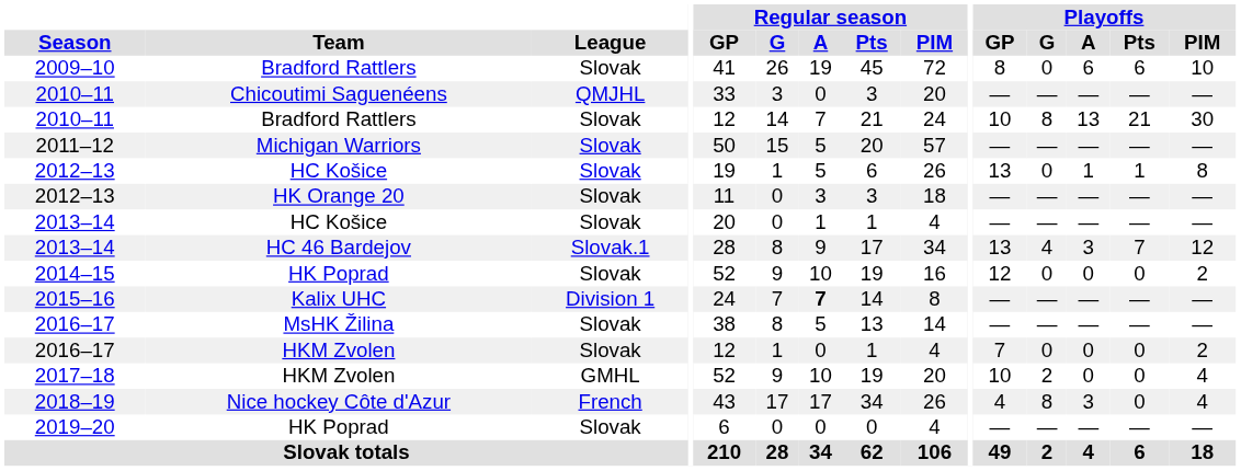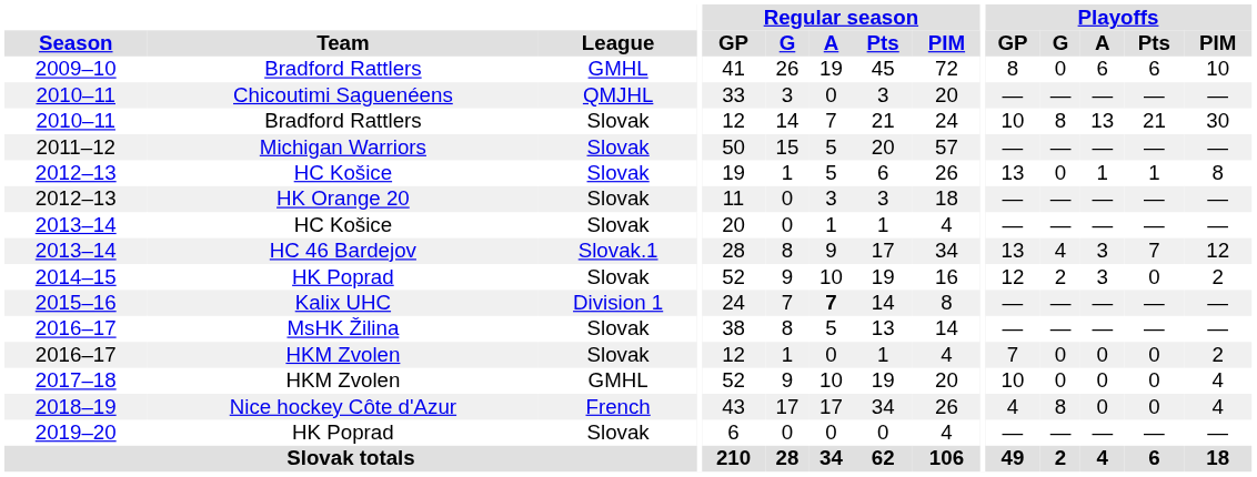 <table border="0" cellpadding="1" cellspacing="0" style="text-align:center; width:60em">
 <tr bgcolor="#e0e0e0">
 <th colspan="3" bgcolor="#ffffff"></th>
 <th rowspan="99" bgcolor="#ffffff"></th>
 <th colspan="5"><a href='#'>Regular season</a></th>
 <th rowspan="99" bgcolor="#ffffff"></th>
 <th colspan="5"><a href='#'>Playoffs</a></th>
 </tr>
 <tr bgcolor="#e0e0e0">
 <th><a href='#'>Season</a></th>
 <th>Team</th>
 <th>League</th>
 <th>GP</th>
 <th><a href='#'>G</a></th>
 <th><a href='#'>A</a></th>
 <th><a href='#'>Pts</a></th>
 <th><a href='#'>PIM</a></th>
 <th>GP</th>
 <th>G</th>
 <th>A</th>
 <th>Pts</th>
 <th>PIM</th>
 </tr>
 <tr>
 <td><a href='#'>2009–10</a></td>
 <td><a href='#'>Bradford Rattlers</a></td>
-<td>Slovak</td>
+<td><a href='#'>GMHL</a></td>
 <td>41</td>
 <td>26</td>
 <td>19</td>
 <td>45</td>
 <td>72</td>
 <td>8</td>
 <td>0</td>
 <td>6</td>
 <td>6</td>
 <td>10</td>
 </tr>
 <tr bgcolor="#f0f0f0">
 <td><a href='#'>2010–11</a></td>
 <td><a href='#'>Chicoutimi Saguenéens</a></td>
 <td><a href='#'>QMJHL</a></td>
 <td>33</td>
 <td>3</td>
 <td>0</td>
 <td>3</td>
 <td>20</td>
 <td>—</td>
 <td>—</td>
 <td>—</td>
 <td>—</td>
 <td>—</td>
 </tr>
 <tr>
 <td><a href='#'>2010–11</a></td>
 <td>Bradford Rattlers</td>
 <td>Slovak</td>
 <td>12</td>
 <td>14</td>
 <td>7</td>
 <td>21</td>
 <td>24</td>
 <td>10</td>
 <td>8</td>
 <td>13</td>
 <td>21</td>
 <td>30</td>
 </tr>
 <tr bgcolor="#f0f0f0">
 <td>2011–12</td>
 <td><a href='#'>Michigan Warriors</a></td>
 <td><a href='#'>Slovak</a></td>
 <td>50</td>
 <td>15</td>
 <td>5</td>
 <td>20</td>
 <td>57</td>
 <td>—</td>
 <td>—</td>
 <td>—</td>
 <td>—</td>
 <td>—</td>
 </tr>
 <tr>
 <td><a href='#'>2012–13</a></td>
 <td><a href='#'>HC Košice</a></td>
 <td><a href='#'>Slovak</a></td>
 <td>19</td>
 <td>1</td>
 <td>5</td>
 <td>6</td>
 <td>26</td>
 <td>13</td>
 <td>0</td>
 <td>1</td>
 <td>1</td>
 <td>8</td>
 </tr>
 <tr bgcolor="#f0f0f0">
 <td>2012–13</td>
 <td><a href='#'>HK Orange 20</a></td>
 <td>Slovak</td>
 <td>11</td>
 <td>0</td>
 <td>3</td>
 <td>3</td>
 <td>18</td>
 <td>—</td>
 <td>—</td>
 <td>—</td>
 <td>—</td>
 <td>—</td>
 </tr>
 <tr>
 <td><a href='#'>2013–14</a></td>
 <td>HC Košice</td>
 <td>Slovak</td>
 <td>20</td>
 <td>0</td>
 <td>1</td>
 <td>1</td>
 <td>4</td>
 <td>—</td>
 <td>—</td>
 <td>—</td>
 <td>—</td>
 <td>—</td>
 </tr>
 <tr bgcolor="#f0f0f0">
 <td><a href='#'>2013–14</a></td>
 <td><a href='#'>HC 46 Bardejov</a></td>
 <td><a href='#'>Slovak.1</a></td>
 <td>28</td>
 <td>8</td>
 <td>9</td>
 <td>17</td>
 <td>34</td>
 <td>13</td>
 <td>4</td>
 <td>3</td>
 <td>7</td>
 <td>12</td>
 </tr>
 <tr>
 <td><a href='#'>2014–15</a></td>
 <td><a href='#'>HK Poprad</a></td>
 <td>Slovak</td>
 <td>52</td>
 <td>9</td>
 <td>10</td>
 <td>19</td>
 <td>16</td>
 <td>12</td>
-<td>0</td>
-<td>0</td>
+<td>2</td>
+<td>3</td>
 <td>0</td>
 <td>2</td>
 </tr>
 <tr bgcolor="#f0f0f0">
 <td><a href='#'>2015–16</a></td>
 <td><a href='#'>Kalix UHC</a></td>
 <td><a href='#'>Division 1</a></td>
 <td>24</td>
 <td>7</td>
 <td><strong>7</strong></td>
 <td>14</td>
 <td>8</td>
 <td>—</td>
 <td>—</td>
 <td>—</td>
 <td>—</td>
 <td>—</td>
 </tr>
 <tr>
 <td><a href='#'>2016–17</a></td>
 <td><a href='#'>MsHK Žilina</a></td>
 <td>Slovak</td>
 <td>38</td>
 <td>8</td>
 <td>5</td>
 <td>13</td>
 <td>14</td>
 <td>—</td>
 <td>—</td>
 <td>—</td>
 <td>—</td>
 <td>—</td>
 </tr>
 <tr bgcolor="#f0f0f0">
 <td>2016–17</td>
 <td><a href='#'>HKM Zvolen</a></td>
 <td>Slovak</td>
 <td>12</td>
 <td>1</td>
 <td>0</td>
 <td>1</td>
 <td>4</td>
 <td>7</td>
 <td>0</td>
 <td>0</td>
 <td>0</td>
 <td>2</td>
 </tr>
 <tr>
 <td><a href='#'>2017–18</a></td>
 <td>HKM Zvolen</td>
 <td>GMHL</td>
 <td>52</td>
 <td>9</td>
 <td>10</td>
 <td>19</td>
 <td>20</td>
 <td>10</td>
-<td>2</td>
+<td>0</td>
 <td>0</td>
 <td>0</td>
 <td>4</td>
 </tr>
 <tr bgcolor="#f0f0f0">
 <td><a href='#'>2018–19</a></td>
 <td><a href='#'>Nice hockey Côte d'Azur</a></td>
 <td><a href='#'>French</a></td>
 <td>43</td>
 <td>17</td>
 <td>17</td>
 <td>34</td>
 <td>26</td>
 <td>4</td>
 <td>8</td>
-<td>3</td>
+<td>0</td>
 <td>0</td>
 <td>4</td>
 </tr>
 <tr>
 <td><a href='#'>2019–20</a></td>
 <td>HK Poprad</td>
 <td>Slovak</td>
 <td>6</td>
 <td>0</td>
 <td>0</td>
 <td>0</td>
 <td>4</td>
 <td>—</td>
 <td>—</td>
 <td>—</td>
 <td>—</td>
 <td>—</td>
 </tr>
 <tr bgcolor="#e0e0e0">
 <th colspan="3">Slovak totals</th>
 <th>210</th>
 <th>28</th>
 <th>34</th>
 <th>62</th>
 <th>106</th>
 <th>49</th>
 <th>2</th>
 <th>4</th>
 <th>6</th>
 <th>18</th>
 </tr>
 </table>
